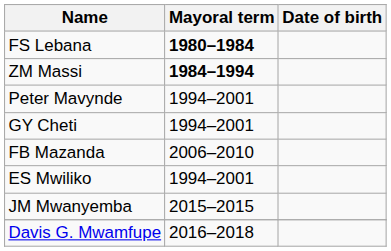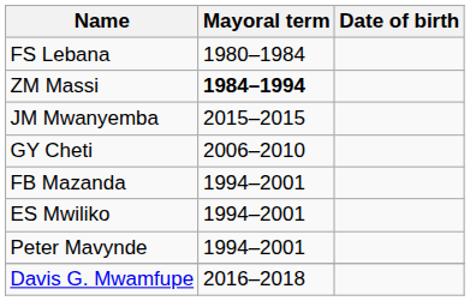 <table class="wikitable">
 <tr>
 <th>Name</th>
 <th>Mayoral term</th>
 <th>Date of birth</th>
 </tr>
 <tr>
 <td>FS Lebana</td>
-<td><strong>1980–1984</strong></td>
+<td>1980–1984</td>
 <td></td>
 </tr>
 <tr>
 <td>ZM Massi</td>
 <td><strong>1984–1994</strong></td>
 <td></td>
 </tr>
 <tr>
-<td>Peter Mavynde</td>
-<td>1994–2001</td>
+<td>JM Mwanyemba</td>
+<td>2015–2015</td>
 <td></td>
 </tr>
 <tr>
 <td>GY Cheti</td>
-<td>1994–2001</td>
+<td>2006–2010</td>
 <td></td>
 </tr>
 <tr>
 <td>FB Mazanda</td>
-<td>2006–2010</td>
+<td>1994–2001</td>
 <td></td>
 </tr>
 <tr>
 <td>ES Mwiliko</td>
 <td>1994–2001</td>
 <td></td>
 </tr>
 <tr>
-<td>JM Mwanyemba</td>
-<td>2015–2015</td>
+<td>Peter Mavynde</td>
+<td>1994–2001</td>
 <td></td>
 </tr>
 <tr>
 </tr>
 <tr>
 <td><a href='#'>Davis G. Mwamfupe</a></td>
 <td>2016–2018</td>
 <td></td>
 </tr>
 </table>
